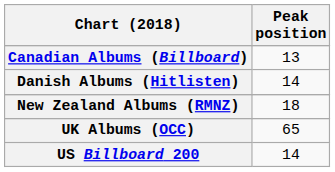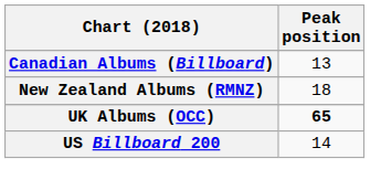 <table class="wikitable sortable plainrowheaders" style="text-align:center">
 <tr>
 <th scope="col">Chart (2018)</th>
 <th scope="col">Peak<br>position</th>
 </tr>
 <tr>
 </tr>
 <tr>
 </tr>
 <tr>
 <th scope="row"><a href='#'>Canadian Albums</a> (<em><a href='#'>Billboard</a></em>)</th>
 <td>13</td>
-</tr>
-<tr>
-<th scope="row">Danish Albums (<a href='#'>Hitlisten</a>)</th>
-<td>14</td>
 </tr>
 <tr>
 </tr>
 <tr>
 </tr>
 <tr>
 </tr>
 <tr>
 <th scope="row">New Zealand Albums (<a href='#'>RMNZ</a>)</th>
 <td>18</td>
 </tr>
 <tr>
 </tr>
 <tr>
 </tr>
 <tr>
 <th scope="row">UK Albums (<a href='#'>OCC</a>)</th>
-<td>65</td>
+<td><strong>65</strong></td>
 </tr>
 <tr>
 <th scope="row">US <a href='#'><em>Billboard</em> 200</a></th>
 <td>14</td>
 </tr>
 </table>
